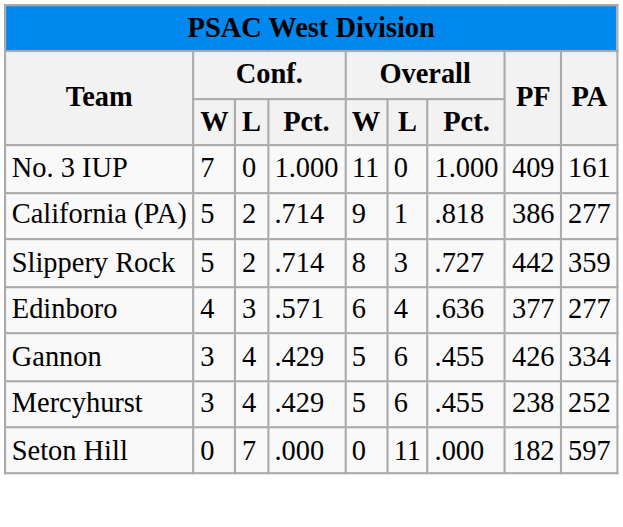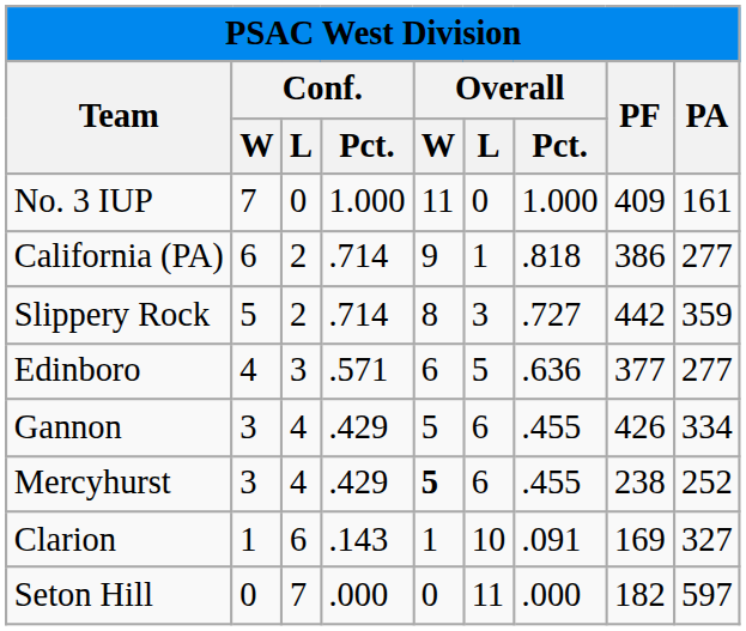 <table class="wikitable" style="white-space:nowrap;font-size:85%;"style="text-align: center">
 <tr>
 <th colspan="9" style="background:#0088ee;">PSAC West Division</th>
 </tr>
 <tr>
 <th rowspan=2>Team</th>
 <th colspan=3>Conf.</th>
 <th colspan=3>Overall</th>
 <th rowspan=2>PF</th>
 <th rowspan=2>PA</th>
 </tr>
 <tr>
 <th>W</th>
 <th>L</th>
 <th>Pct.</th>
 <th>W</th>
 <th>L</th>
 <th>Pct.</th>
 </tr>
 <tr>
 <td>No. 3 IUP</td>
 <td>7</td>
 <td>0</td>
 <td>1.000</td>
 <td>11</td>
 <td>0</td>
 <td>1.000</td>
 <td>409</td>
 <td>161</td>
 </tr>
 <tr>
 <td>California (PA)</td>
-<td>5</td>
+<td>6</td>
 <td>2</td>
 <td>.714</td>
 <td>9</td>
 <td>1</td>
 <td>.818</td>
 <td>386</td>
 <td>277</td>
 </tr>
 <tr>
 <td>Slippery Rock</td>
 <td>5</td>
 <td>2</td>
 <td>.714</td>
 <td>8</td>
 <td>3</td>
 <td>.727</td>
 <td>442</td>
 <td>359</td>
 </tr>
 <tr>
 <td>Edinboro</td>
 <td>4</td>
 <td>3</td>
 <td>.571</td>
 <td>6</td>
-<td>4</td>
+<td>5</td>
 <td>.636</td>
 <td>377</td>
 <td>277</td>
 </tr>
 <tr>
 <td>Gannon</td>
 <td>3</td>
 <td>4</td>
 <td>.429</td>
 <td>5</td>
 <td>6</td>
 <td>.455</td>
 <td>426</td>
 <td>334</td>
 </tr>
 <tr>
 <td>Mercyhurst</td>
 <td>3</td>
 <td>4</td>
 <td>.429</td>
-<td>5</td>
+<td><strong>5</strong></td>
 <td>6</td>
 <td>.455</td>
 <td>238</td>
 <td>252</td>
+</tr>
+<tr>
+<td>Clarion</td>
+<td>1</td>
+<td>6</td>
+<td>.143</td>
+<td>1</td>
+<td>10</td>
+<td>.091</td>
+<td>169</td>
+<td>327</td>
 </tr>
 <tr>
 <td>Seton Hill</td>
 <td>0</td>
 <td>7</td>
 <td>.000</td>
 <td>0</td>
 <td>11</td>
 <td>.000</td>
 <td>182</td>
 <td>597</td>
 </tr>
 </table>
